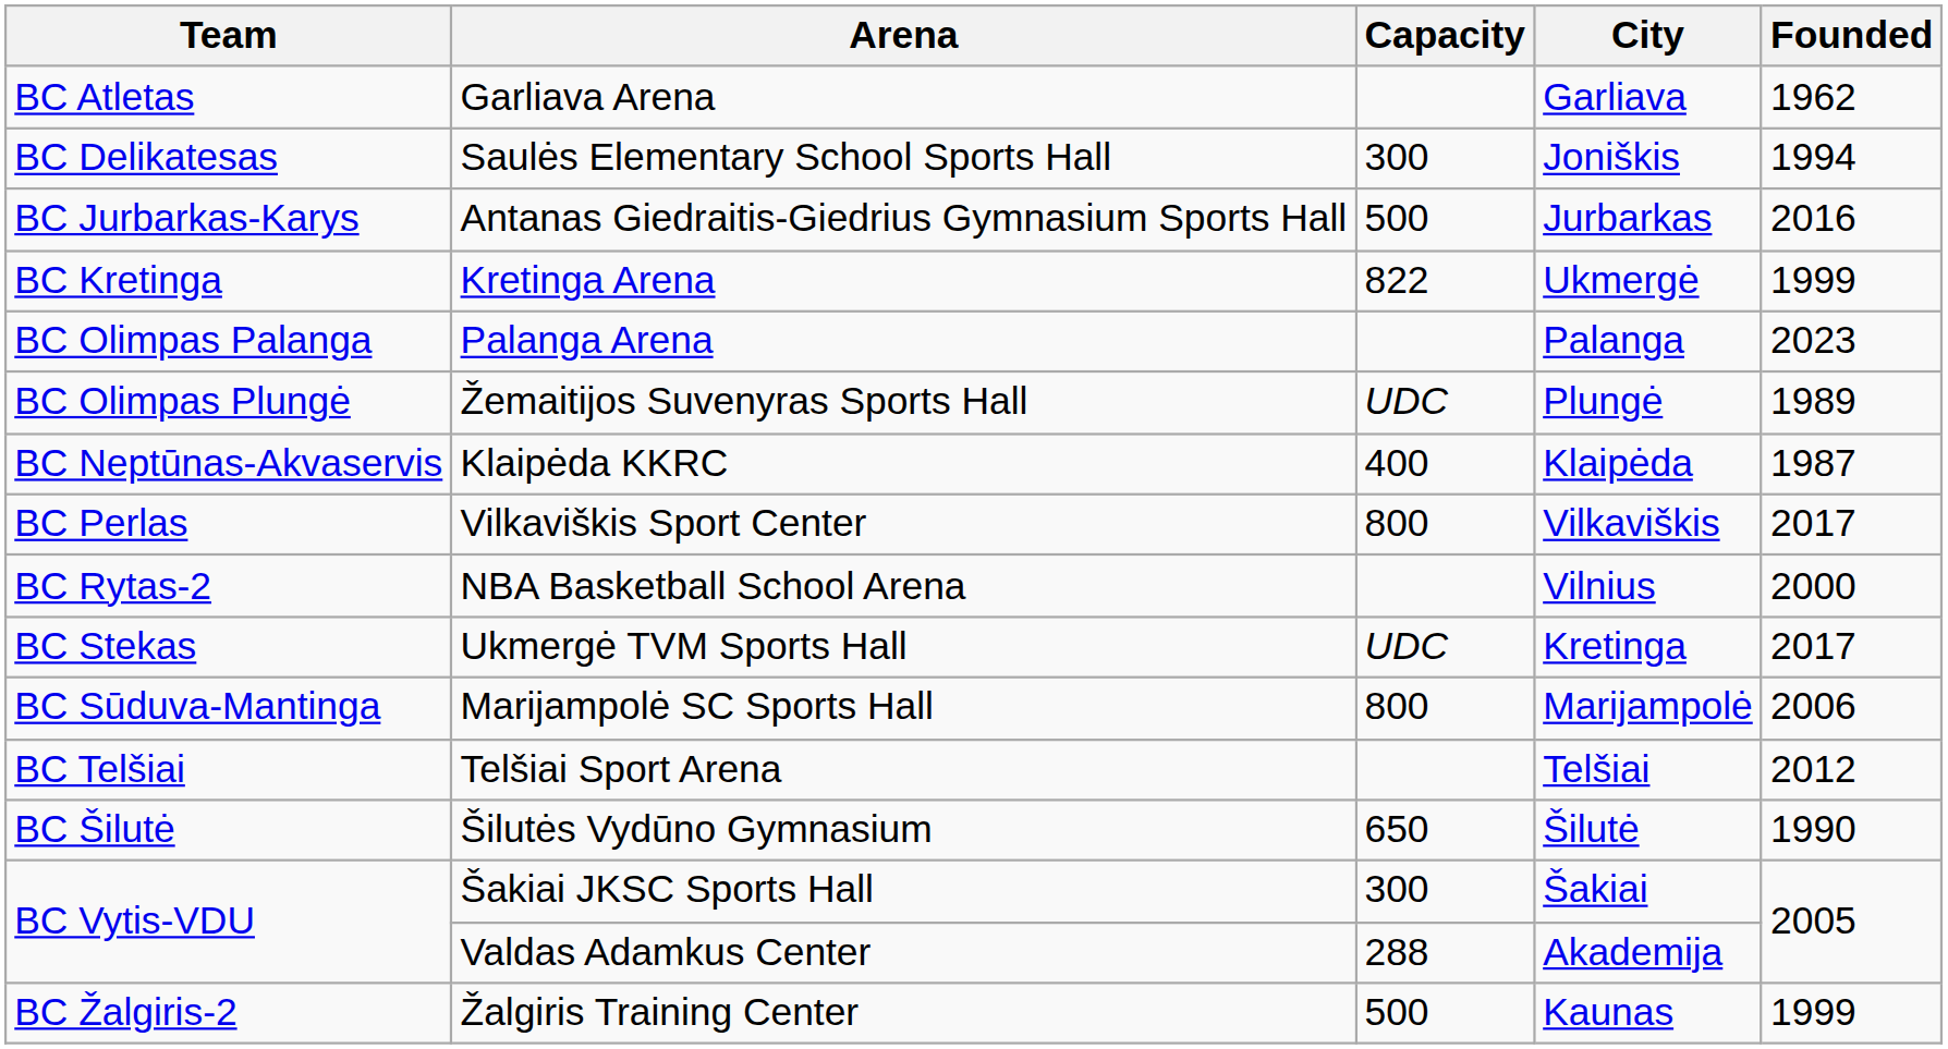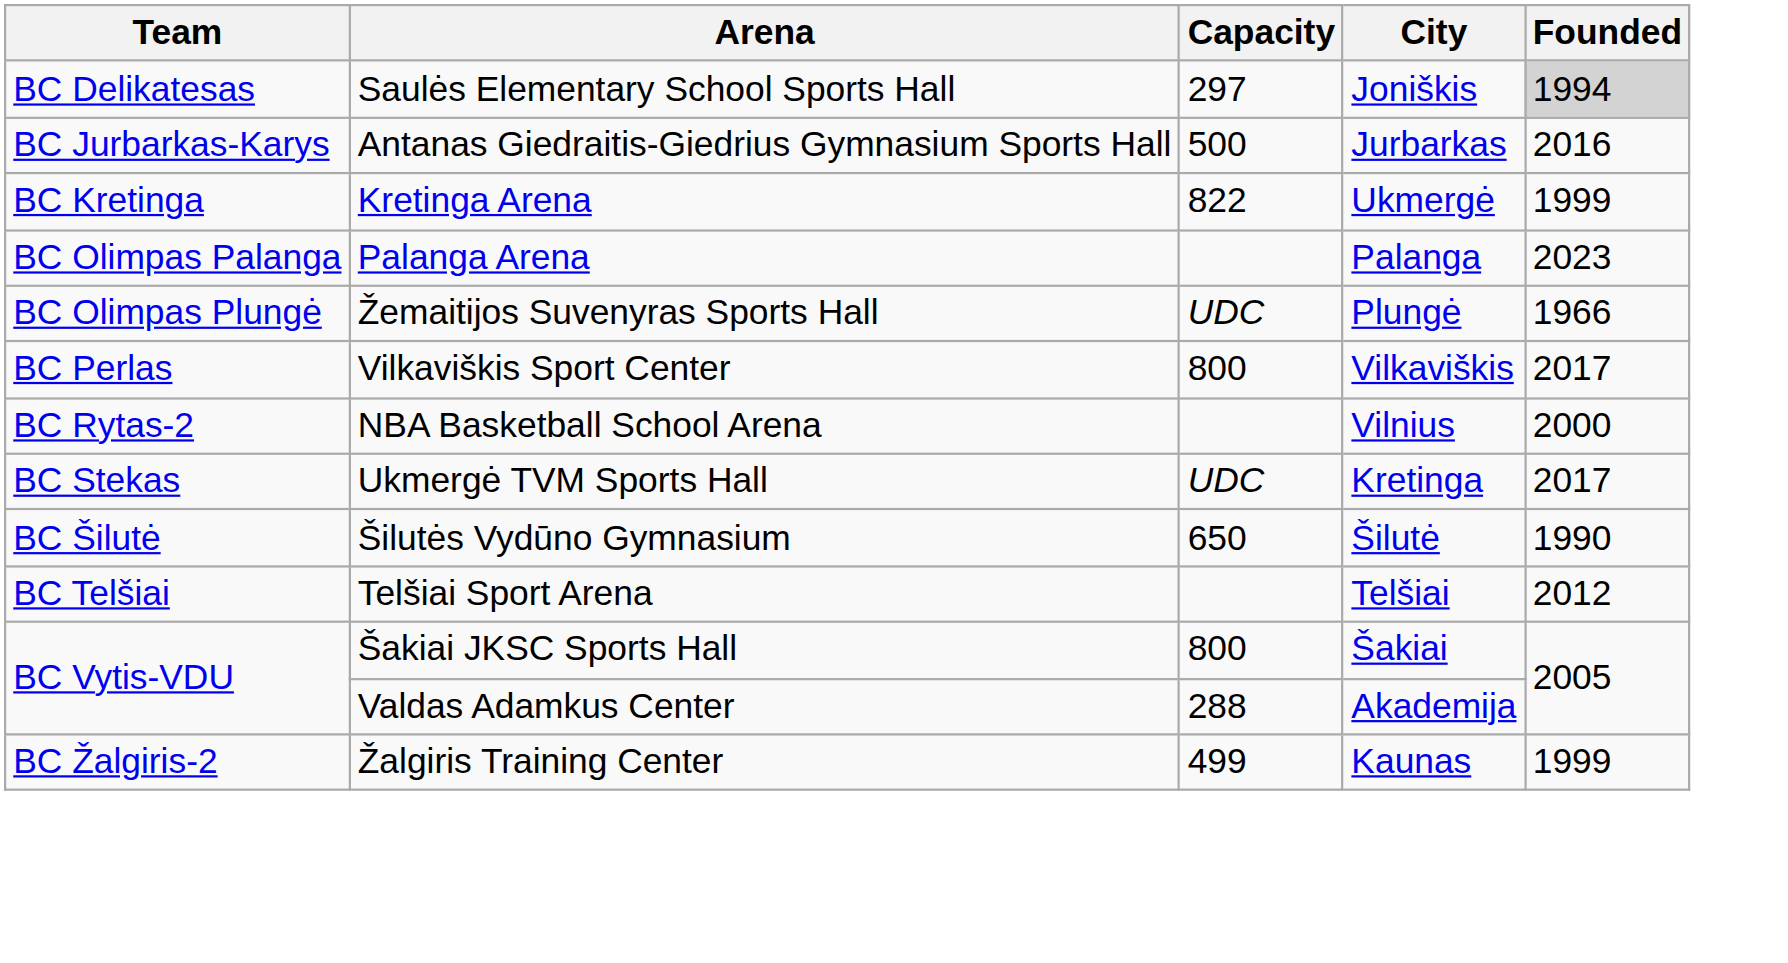 <table class="wikitable sortable">
 <tr>
 <th>Team</th>
 <th>Arena</th>
 <th>Capacity</th>
 <th>City</th>
 <th>Founded</th>
 </tr>
 <tr>
-<td><a href='#'>BC Atletas</a></td>
-<td>Garliava Arena</td>
-<td></td>
-<td><a href='#'>Garliava</a></td>
-<td>1962</td>
-</tr>
-<tr>
 <td><a href='#'>BC Delikatesas</a></td>
 <td>Saulės Elementary School Sports Hall</td>
-<td>300</td>
+<td>297</td>
 <td><a href='#'>Joniškis</a></td>
-<td>1994</td>
+<td style="background: lightgrey;">1994</td>
 </tr>
 <tr>
 <td><a href='#'>BC Jurbarkas-Karys</a></td>
 <td>Antanas Giedraitis-Giedrius Gymnasium Sports Hall</td>
 <td>500</td>
 <td><a href='#'>Jurbarkas</a></td>
 <td>2016</td>
 </tr>
 <tr>
 <td><a href='#'>BC Kretinga</a></td>
 <td><a href='#'>Kretinga Arena</a></td>
 <td>822</td>
 <td><a href='#'>Ukmergė</a></td>
 <td>1999</td>
 </tr>
 <tr>
 <td><a href='#'>BC Olimpas Palanga</a></td>
 <td><a href='#'>Palanga Arena</a></td>
 <td></td>
 <td><a href='#'>Palanga</a></td>
 <td>2023</td>
 </tr>
 <tr>
 <td><a href='#'>BC Olimpas Plungė</a></td>
 <td>Žemaitijos Suvenyras Sports Hall</td>
 <td><em>UDC</em></td>
 <td><a href='#'>Plungė</a></td>
-<td>1989</td>
-</tr>
-<tr>
-<td><a href='#'>BC Neptūnas-Akvaservis</a></td>
-<td>Klaipėda KKRC</td>
-<td>400</td>
-<td><a href='#'>Klaipėda</a></td>
-<td>1987</td>
+<td>1966</td>
 </tr>
 <tr>
 <td><a href='#'>BC Perlas</a></td>
 <td>Vilkaviškis Sport Center</td>
 <td>800</td>
 <td><a href='#'>Vilkaviškis</a></td>
 <td>2017</td>
 </tr>
 <tr>
 <td><a href='#'>BC Rytas-2</a></td>
 <td>NBA Basketball School Arena</td>
 <td></td>
 <td><a href='#'>Vilnius</a></td>
 <td>2000</td>
 </tr>
 <tr>
 <td><a href='#'>BC Stekas</a></td>
 <td>Ukmergė TVM Sports Hall</td>
 <td><em>UDC</em></td>
 <td><a href='#'>Kretinga</a></td>
 <td>2017</td>
 </tr>
 <tr>
-<td><a href='#'>BC Sūduva-Mantinga</a></td>
-<td>Marijampolė SC Sports Hall</td>
-<td>800</td>
-<td><a href='#'>Marijampolė</a></td>
-<td>2006</td>
+<td><a href='#'>BC Šilutė</a></td>
+<td>Šilutės Vydūno Gymnasium</td>
+<td>650</td>
+<td><a href='#'>Šilutė</a></td>
+<td>1990</td>
 </tr>
 <tr>
 <td><a href='#'>BC Telšiai</a></td>
 <td>Telšiai Sport Arena</td>
 <td></td>
 <td><a href='#'>Telšiai</a></td>
 <td>2012</td>
 </tr>
 <tr>
-<td><a href='#'>BC Šilutė</a></td>
-<td>Šilutės Vydūno Gymnasium</td>
-<td>650</td>
-<td><a href='#'>Šilutė</a></td>
-<td>1990</td>
-</tr>
-<tr>
 <td rowspan=2><a href='#'>BC Vytis-VDU</a></td>
 <td>Šakiai JKSC Sports Hall</td>
-<td>300</td>
+<td>800</td>
 <td><a href='#'>Šakiai</a></td>
 <td rowspan=2>2005</td>
 </tr>
 <tr>
 <td>Valdas Adamkus Center</td>
 <td>288</td>
 <td><a href='#'>Akademija</a></td>
 </tr>
 <tr>
 <td><a href='#'>BC Žalgiris-2</a></td>
 <td>Žalgiris Training Center</td>
-<td>500</td>
+<td>499</td>
 <td><a href='#'>Kaunas</a></td>
 <td>1999</td>
 </tr>
 </table>
